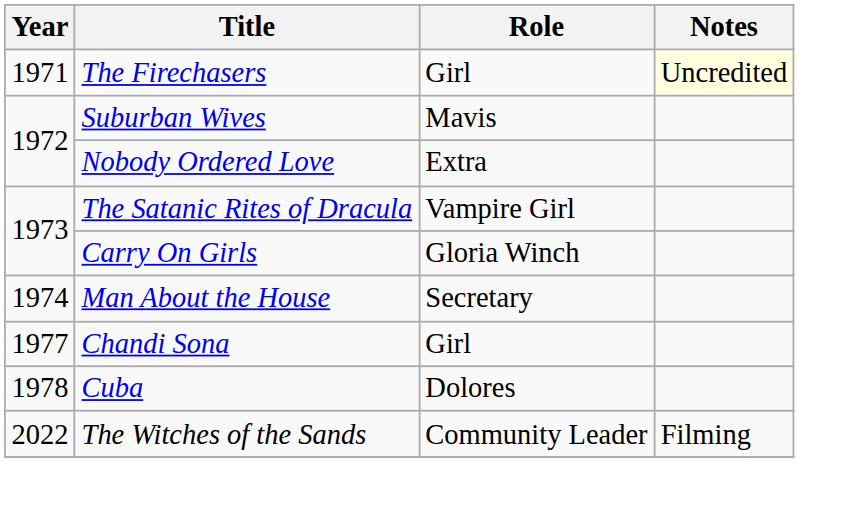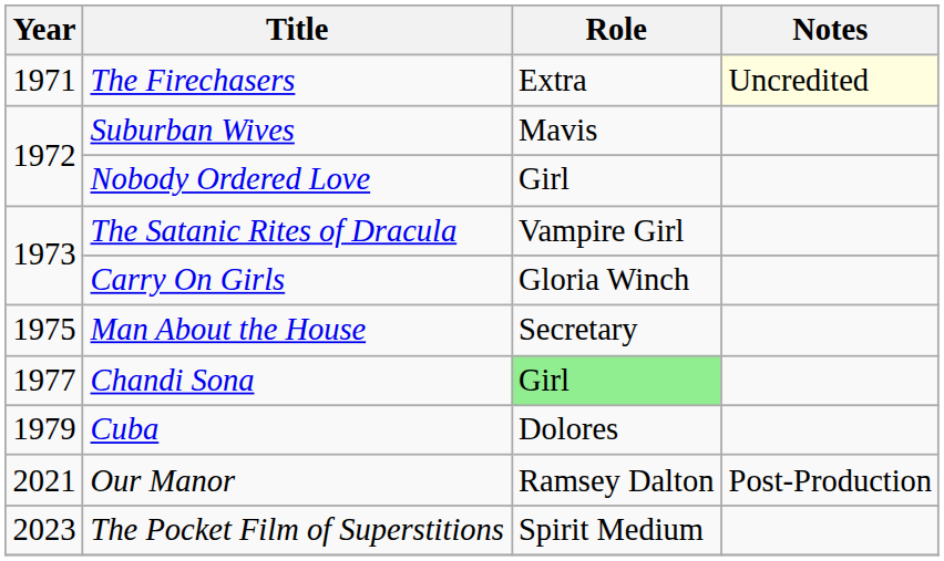 <table class="wikitable sortable">
 <tr>
 <th>Year</th>
 <th>Title</th>
 <th>Role</th>
 <th>Notes</th>
 </tr>
 <tr>
 <td>1971</td>
 <td><em><a href='#'>The Firechasers</a></em></td>
-<td>Girl</td>
+<td>Extra</td>
 <td style="background: lightyellow;">Uncredited</td>
 </tr>
 <tr>
 <td rowspan=2>1972</td>
 <td><em><a href='#'>Suburban Wives</a></em></td>
 <td>Mavis</td>
 <td></td>
 </tr>
 <tr>
 <td><em><a href='#'>Nobody Ordered Love</a></em></td>
-<td>Extra</td>
+<td>Girl</td>
 <td></td>
 </tr>
 <tr>
 <td rowspan=2>1973</td>
 <td><em><a href='#'>The Satanic Rites of Dracula</a></em></td>
 <td>Vampire Girl</td>
 <td></td>
 </tr>
 <tr>
 <td><em><a href='#'>Carry On Girls</a></em></td>
 <td>Gloria Winch</td>
 <td></td>
 </tr>
 <tr>
-<td>1974</td>
+<td>1975</td>
 <td><em><a href='#'>Man About the House</a></em></td>
 <td>Secretary</td>
 <td></td>
 </tr>
 <tr>
 <td>1977</td>
 <td><em><a href='#'>Chandi Sona</a></em></td>
-<td>Girl</td>
+<td style="background: lightgreen;">Girl</td>
 <td></td>
 </tr>
 <tr>
-<td>1978</td>
+<td>1979</td>
 <td><em><a href='#'>Cuba</a></em></td>
 <td>Dolores</td>
 <td></td>
 </tr>
 <tr>
-<td>2022</td>
-<td><em>The Witches of the Sands</em></td>
-<td>Community Leader</td>
-<td>Filming</td>
+<td>2021</td>
+<td><em>Our Manor</em></td>
+<td>Ramsey Dalton</td>
+<td>Post-Production</td>
+</tr>
+<tr>
+<td>2023</td>
+<td><em>The Pocket Film of Superstitions</em></td>
+<td>Spirit Medium</td>
+<td></td>
 </tr>
 <tr>
 </tr>
 </table>
